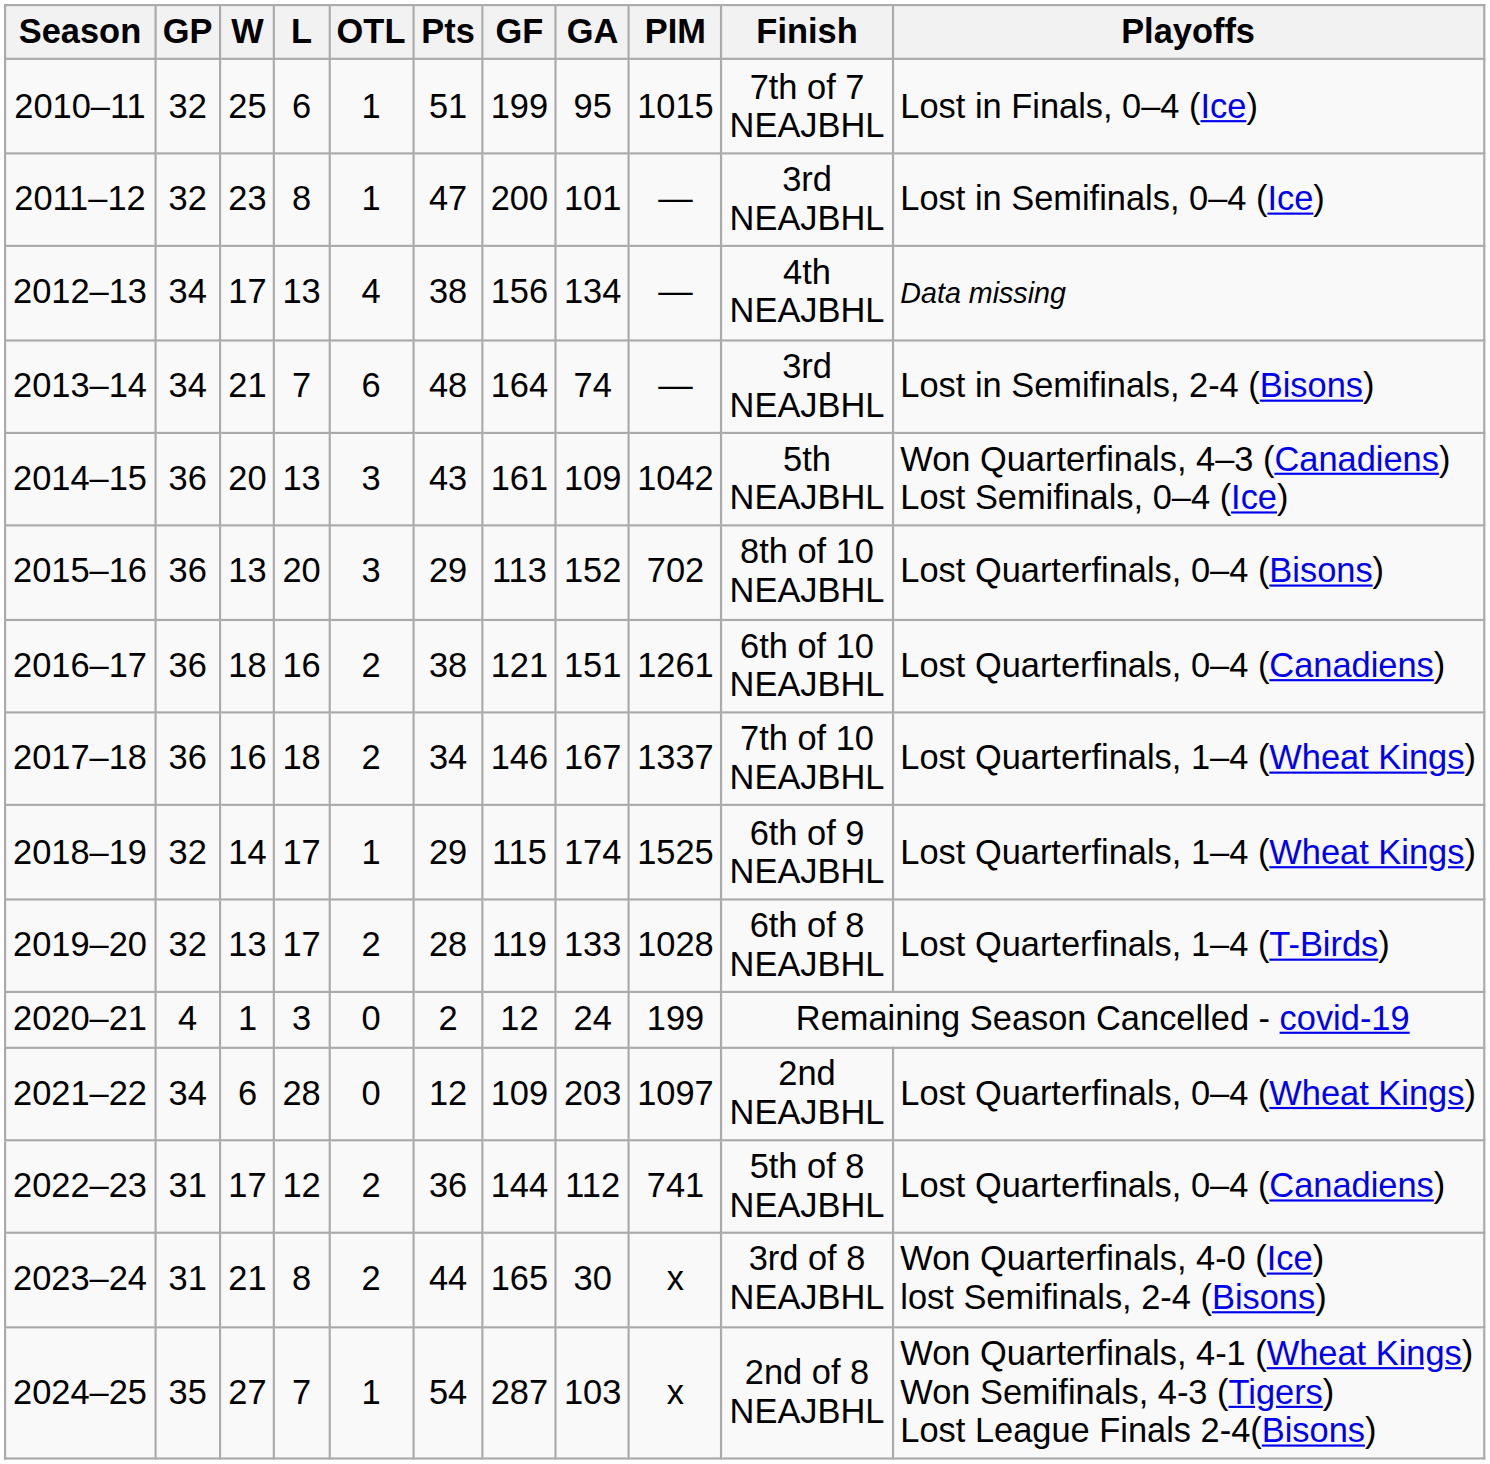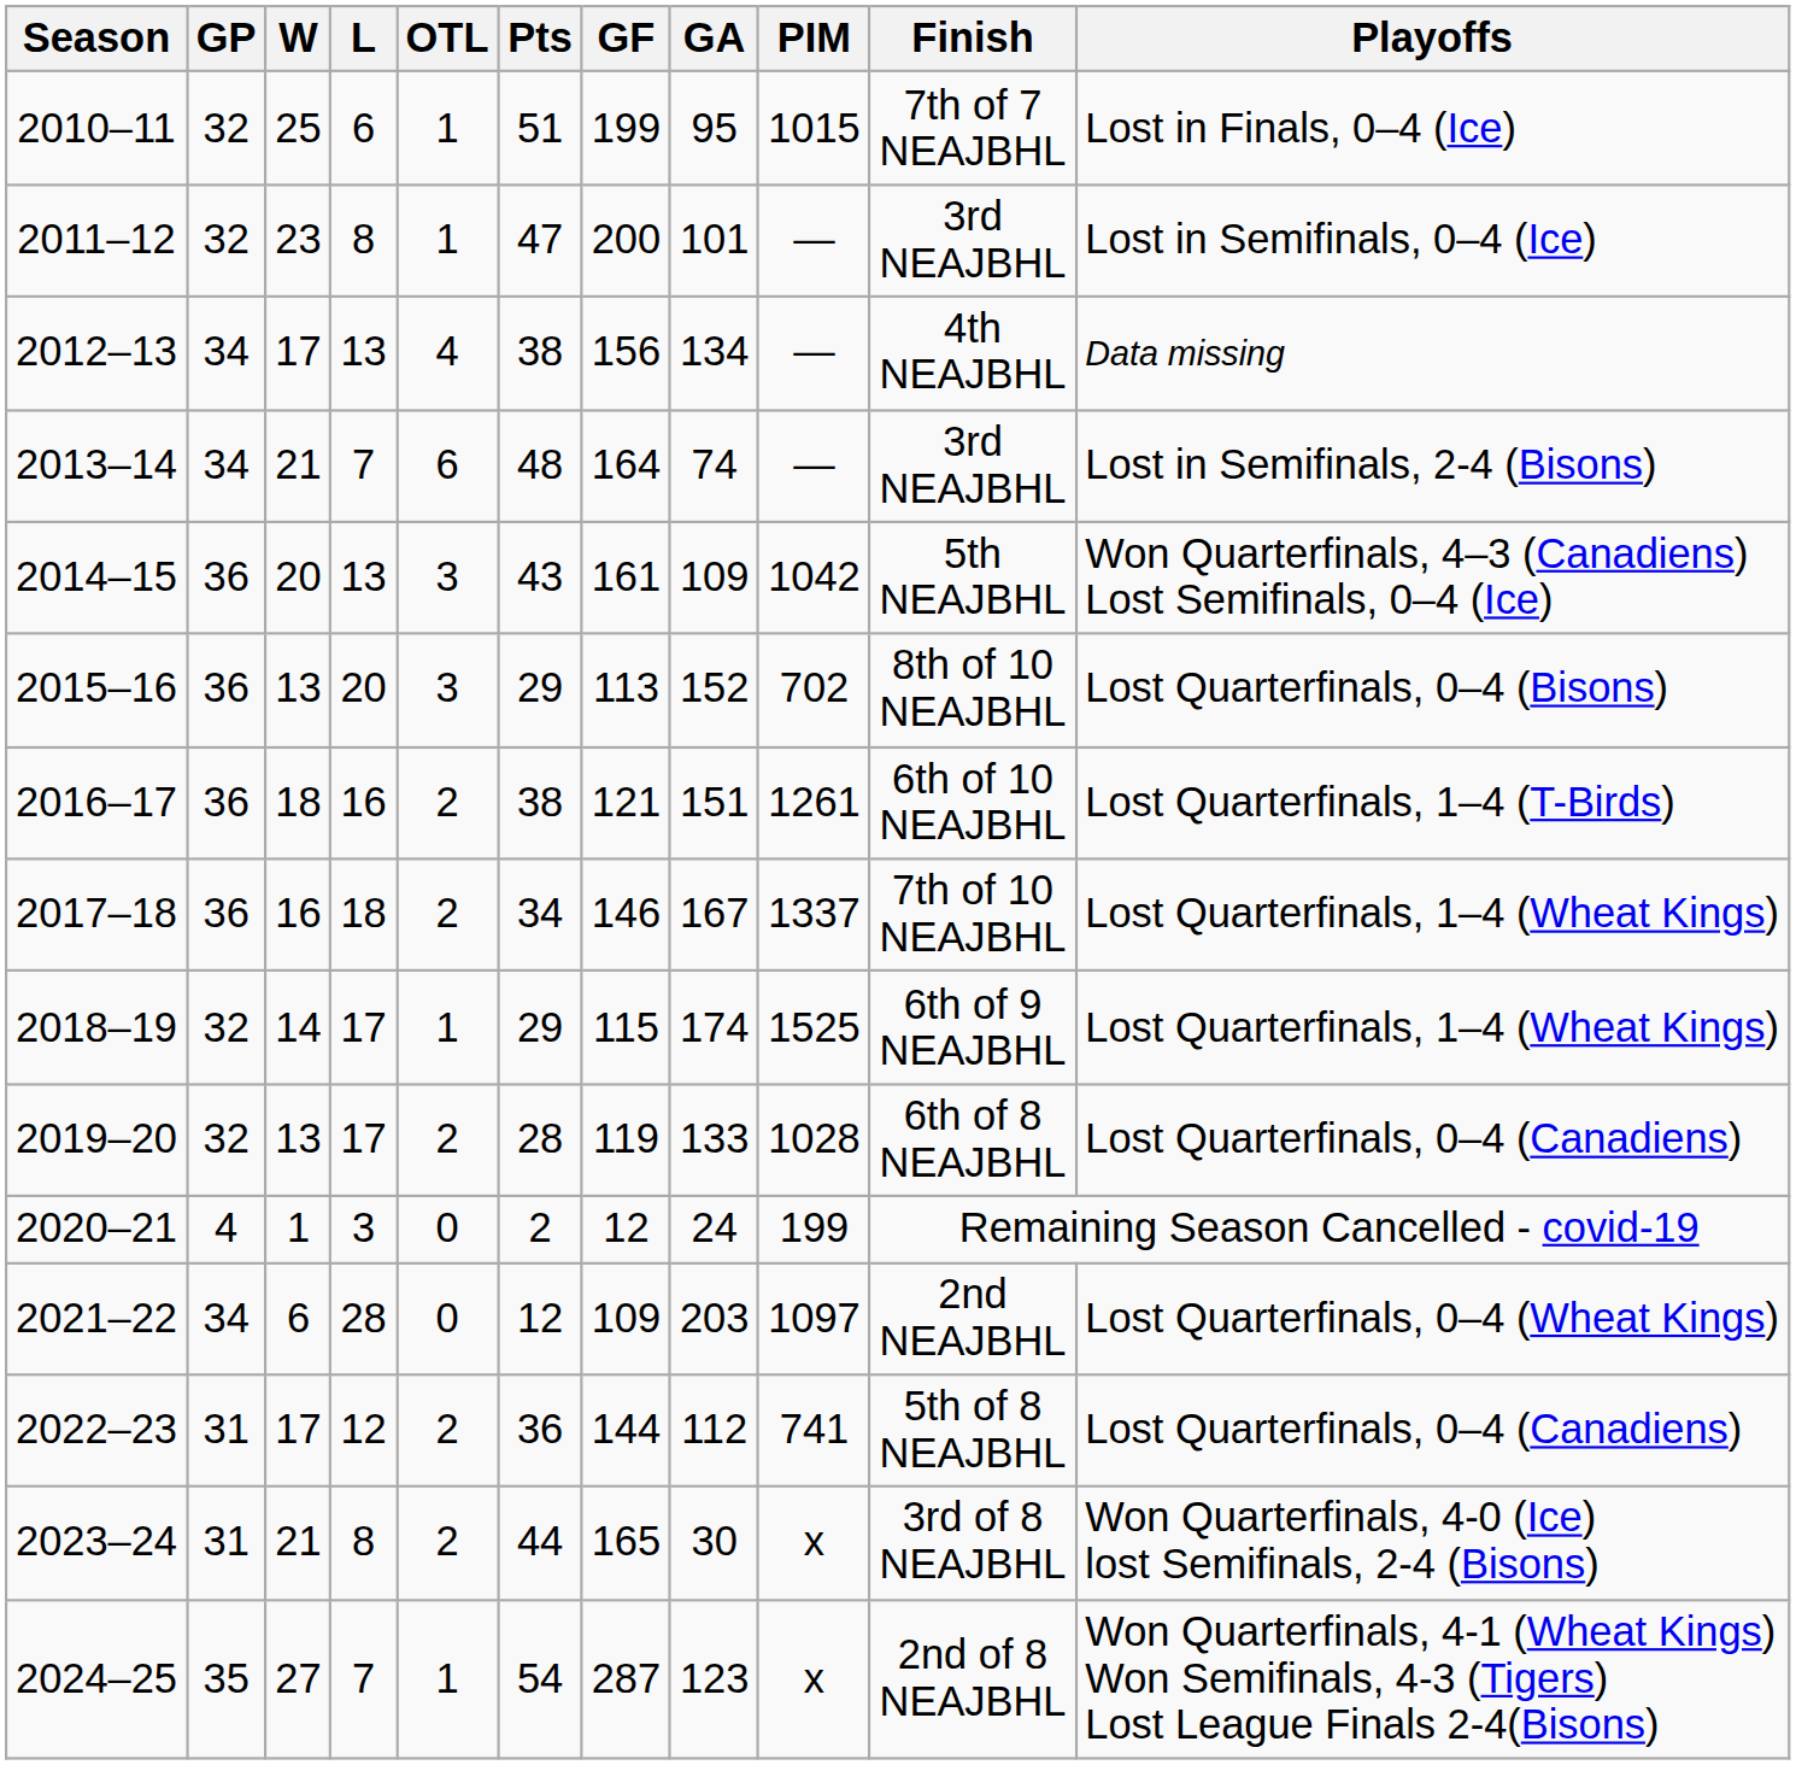 <table class="wikitable" style="text-align:center">
 <tr>
 <th>Season</th>
 <th>GP</th>
 <th>W</th>
 <th>L</th>
 <th>OTL</th>
 <th>Pts</th>
 <th>GF</th>
 <th>GA</th>
 <th>PIM</th>
 <th>Finish</th>
 <th>Playoffs</th>
 </tr>
 <tr>
 <td>2010–11</td>
 <td>32</td>
 <td>25</td>
 <td>6</td>
 <td>1</td>
 <td>51</td>
 <td>199</td>
 <td>95</td>
 <td>1015</td>
 <td>7th of 7<br> NEAJBHL</td>
 <td align=left>Lost in Finals, 0–4 (<a href='#'>Ice</a>)</td>
 </tr>
 <tr>
 <td>2011–12</td>
 <td>32</td>
 <td>23</td>
 <td>8</td>
 <td>1</td>
 <td>47</td>
 <td>200</td>
 <td>101</td>
 <td>—</td>
 <td>3rd<br> NEAJBHL</td>
 <td align=left>Lost in Semifinals, 0–4 (<a href='#'>Ice</a>)</td>
 </tr>
 <tr>
 <td>2012–13</td>
 <td>34</td>
 <td>17</td>
 <td>13</td>
 <td>4</td>
 <td>38</td>
 <td>156</td>
 <td>134</td>
 <td>—</td>
 <td>4th<br> NEAJBHL</td>
 <td align=left><small><em>Data missing</em></small></td>
 </tr>
 <tr>
 <td>2013–14</td>
 <td>34</td>
 <td>21</td>
 <td>7</td>
 <td>6</td>
 <td>48</td>
 <td>164</td>
 <td>74</td>
 <td>—</td>
 <td>3rd<br> NEAJBHL</td>
 <td align=left>Lost in Semifinals, 2-4 (<a href='#'>Bisons</a>)</td>
 </tr>
 <tr>
 <td>2014–15</td>
 <td>36</td>
 <td>20</td>
 <td>13</td>
 <td>3</td>
 <td>43</td>
 <td>161</td>
 <td>109</td>
 <td>1042</td>
 <td>5th<br> NEAJBHL</td>
 <td align=left>Won Quarterfinals, 4–3 (<a href='#'>Canadiens</a>)<br>Lost Semifinals, 0–4 (<a href='#'>Ice</a>)</td>
 </tr>
 <tr>
 <td>2015–16</td>
 <td>36</td>
 <td>13</td>
 <td>20</td>
 <td>3</td>
 <td>29</td>
 <td>113</td>
 <td>152</td>
 <td>702</td>
 <td>8th of 10<br> NEAJBHL</td>
 <td align=left>Lost Quarterfinals, 0–4 (<a href='#'>Bisons</a>)</td>
 </tr>
 <tr>
 <td>2016–17</td>
 <td>36</td>
 <td>18</td>
 <td>16</td>
 <td>2</td>
 <td>38</td>
 <td>121</td>
 <td>151</td>
 <td>1261</td>
 <td>6th of 10<br> NEAJBHL</td>
-<td align=left>Lost Quarterfinals, 0–4 (<a href='#'>Canadiens</a>)</td>
+<td align=left>Lost Quarterfinals, 1–4 (<a href='#'>T-Birds</a>)</td>
 </tr>
 <tr>
 <td>2017–18</td>
 <td>36</td>
 <td>16</td>
 <td>18</td>
 <td>2</td>
 <td>34</td>
 <td>146</td>
 <td>167</td>
 <td>1337</td>
 <td>7th of 10<br> NEAJBHL</td>
 <td align=left>Lost Quarterfinals, 1–4 (<a href='#'>Wheat Kings</a>)</td>
 </tr>
 <tr>
 <td>2018–19</td>
 <td>32</td>
 <td>14</td>
 <td>17</td>
 <td>1</td>
 <td>29</td>
 <td>115</td>
 <td>174</td>
 <td>1525</td>
 <td>6th of 9<br> NEAJBHL</td>
 <td align=left>Lost Quarterfinals, 1–4 (<a href='#'>Wheat Kings</a>)</td>
 </tr>
 <tr>
 <td>2019–20</td>
 <td>32</td>
 <td>13</td>
 <td>17</td>
 <td>2</td>
 <td>28</td>
 <td>119</td>
 <td>133</td>
 <td>1028</td>
 <td>6th of 8<br> NEAJBHL</td>
-<td align=left>Lost Quarterfinals, 1–4 (<a href='#'>T-Birds</a>)</td>
+<td align=left>Lost Quarterfinals, 0–4 (<a href='#'>Canadiens</a>)</td>
 </tr>
 <tr>
 <td>2020–21</td>
 <td>4</td>
 <td>1</td>
 <td>3</td>
 <td>0</td>
 <td>2</td>
 <td>12</td>
 <td>24</td>
 <td>199</td>
 <td colspan=2 style="text-align:center">Remaining Season Cancelled - <a href='#'>covid-19</a></td>
 </tr>
 <tr>
 <td>2021–22</td>
 <td>34</td>
 <td>6</td>
 <td>28</td>
 <td>0</td>
 <td>12</td>
 <td>109</td>
 <td>203</td>
 <td>1097</td>
 <td>2nd<br> NEAJBHL</td>
 <td align=left>Lost Quarterfinals, 0–4 (<a href='#'>Wheat Kings</a>)</td>
 </tr>
 <tr>
 <td>2022–23</td>
 <td>31</td>
 <td>17</td>
 <td>12</td>
 <td>2</td>
 <td>36</td>
 <td>144</td>
 <td>112</td>
 <td>741</td>
 <td>5th of 8<br> NEAJBHL</td>
 <td align=left>Lost Quarterfinals, 0–4 (<a href='#'>Canadiens</a>)</td>
 </tr>
 <tr>
 <td>2023–24</td>
 <td>31</td>
 <td>21</td>
 <td>8</td>
 <td>2</td>
 <td>44</td>
 <td>165</td>
 <td>30</td>
 <td>x</td>
 <td>3rd of 8<br> NEAJBHL</td>
 <td align=left>Won Quarterfinals, 4-0 (<a href='#'>Ice</a>)<br>lost Semifinals, 2-4 (<a href='#'>Bisons</a>)</td>
 </tr>
 <tr>
 <td>2024–25</td>
 <td>35</td>
 <td>27</td>
 <td>7</td>
 <td>1</td>
 <td>54</td>
 <td>287</td>
-<td>103</td>
+<td>123</td>
 <td>x</td>
 <td>2nd of 8<br> NEAJBHL</td>
 <td align=left>Won Quarterfinals, 4-1 (<a href='#'>Wheat Kings</a>)<br>Won Semifinals, 4-3 (<a href='#'>Tigers</a>)<br>Lost League Finals 2-4(<a href='#'>Bisons</a>)</td>
 </tr>
 </table>
